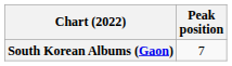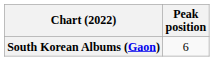 <table class="wikitable sortable plainrowheaders" style="text-align:center">
 <tr>
 <th scope="col">Chart (2022)</th>
 <th scope="col">Peak<br>position</th>
 </tr>
 <tr>
 <th scope="row">South Korean Albums (<a href='#'>Gaon</a>)</th>
-<td>7</td>
+<td>6</td>
 </tr>
 </table>
